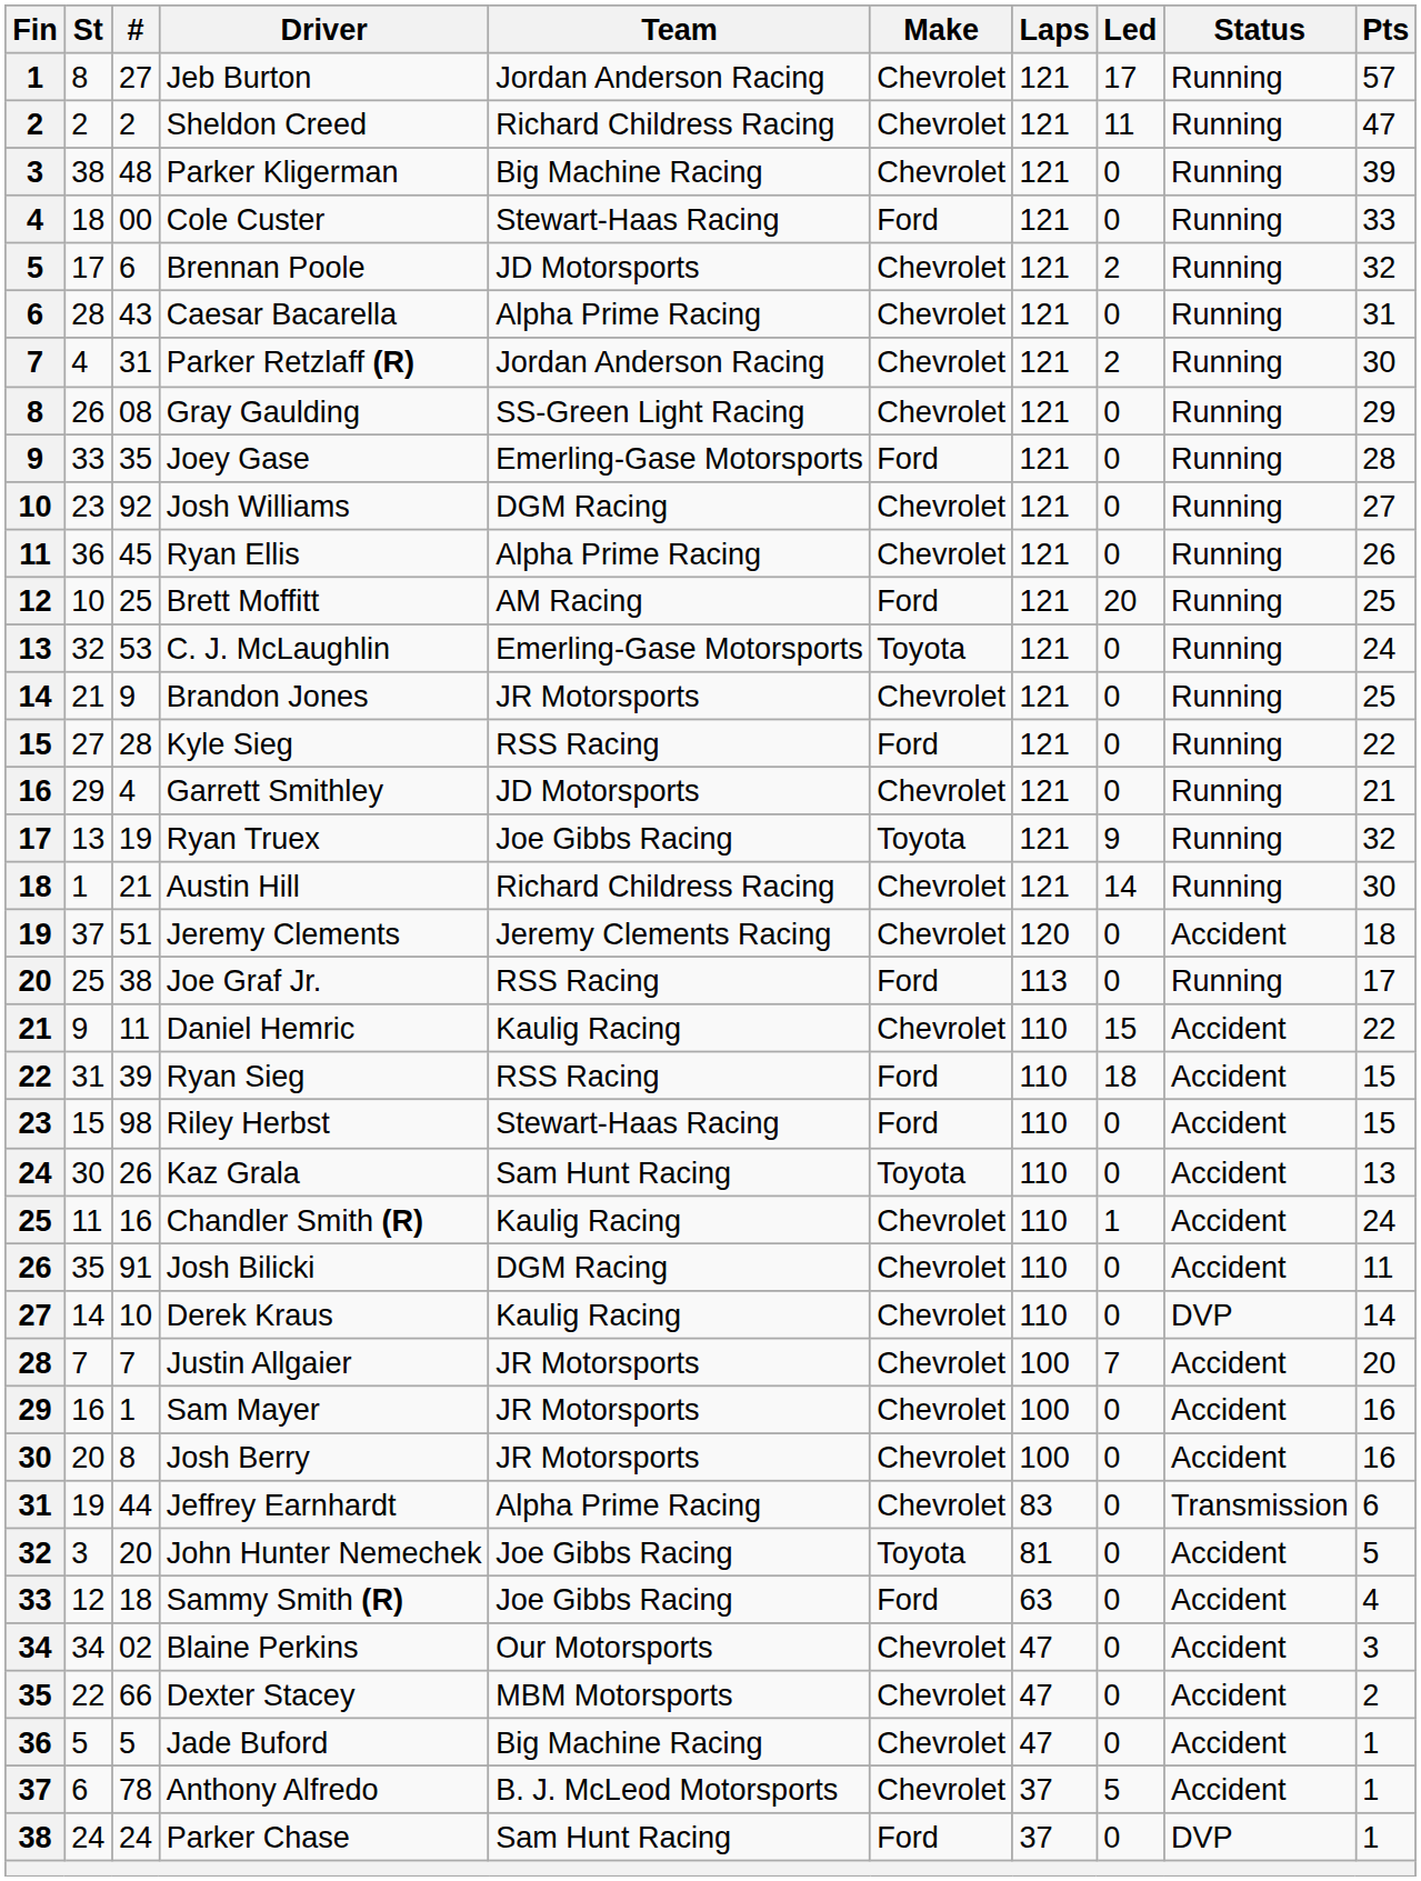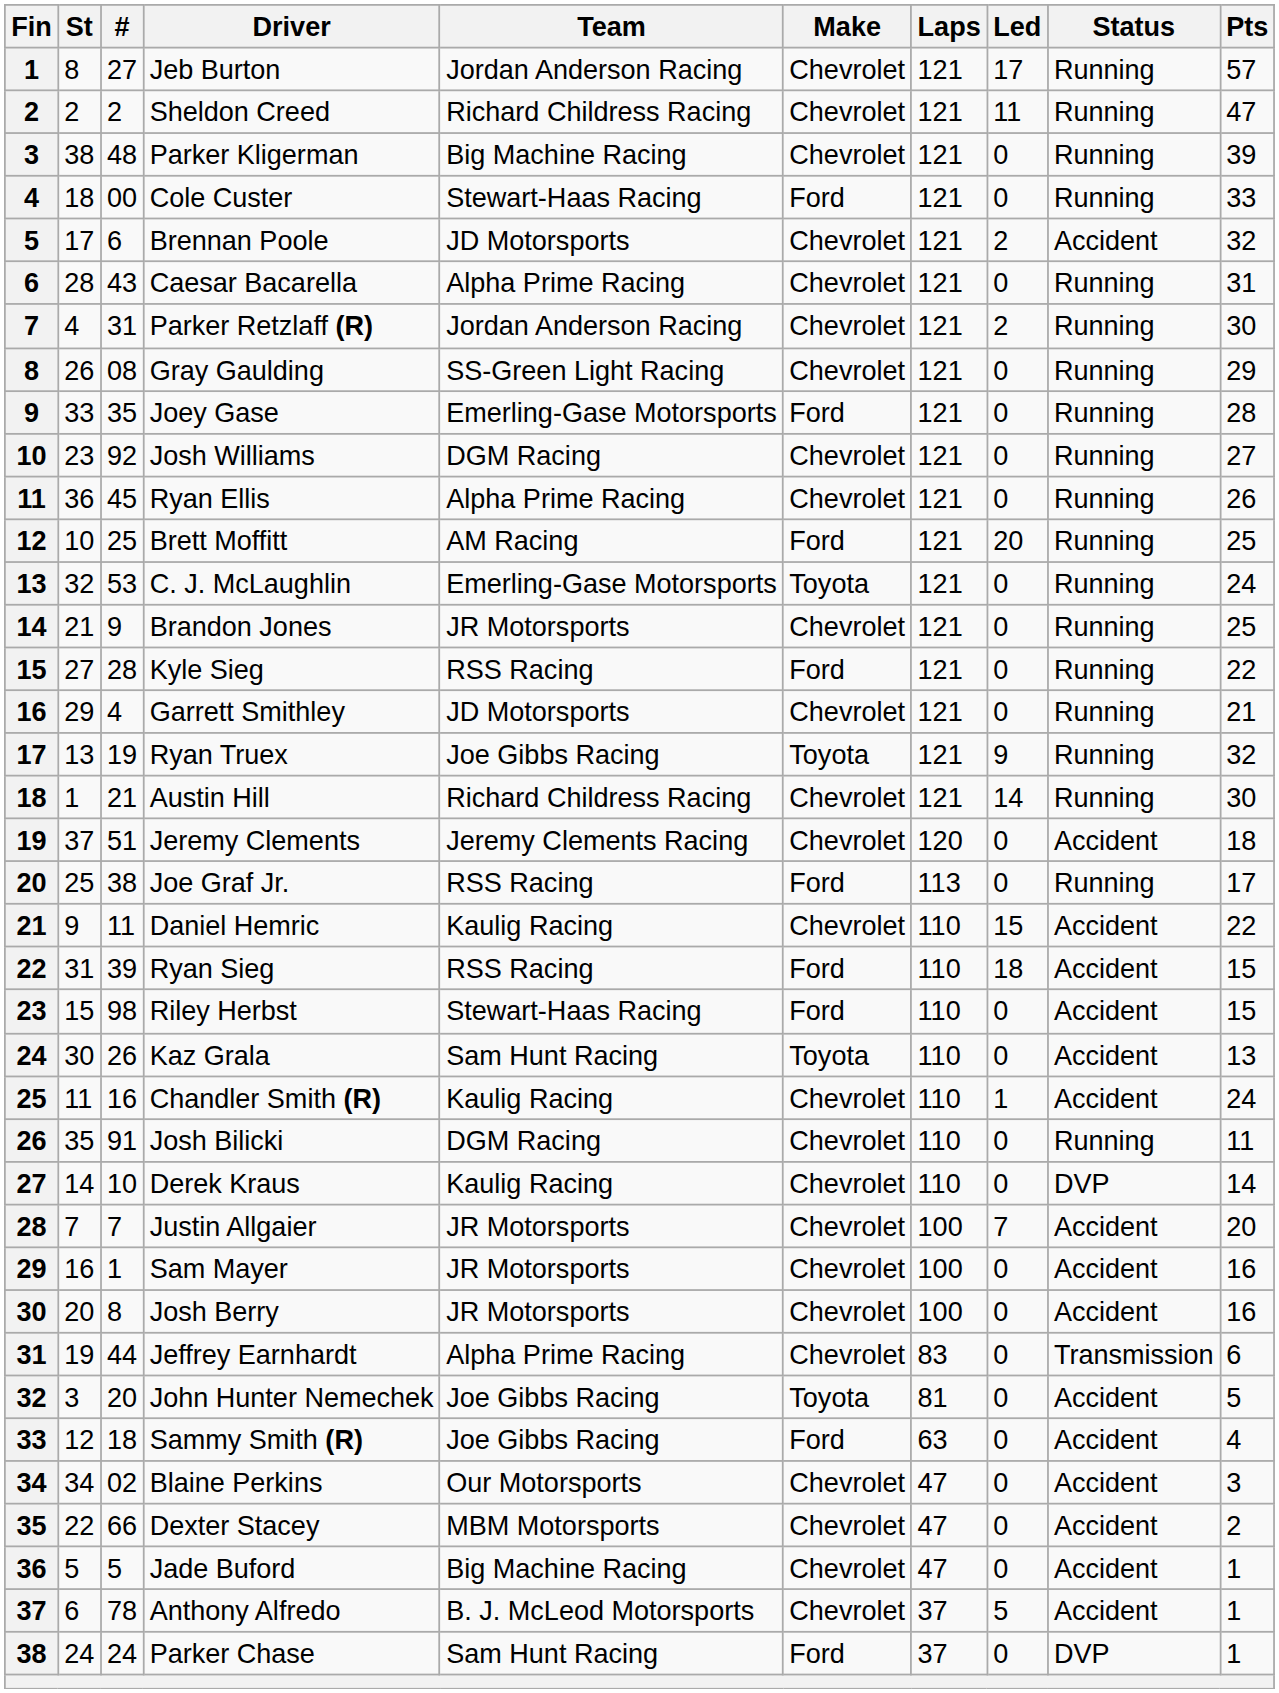 <table class="wikitable" style="font-size:95%">
 <tr>
 <th>Fin</th>
 <th>St</th>
 <th>#</th>
 <th>Driver</th>
 <th>Team</th>
 <th>Make</th>
 <th>Laps</th>
 <th>Led</th>
 <th>Status</th>
 <th>Pts</th>
 </tr>
 <tr>
 <th>1</th>
 <td>8</td>
 <td>27</td>
 <td>Jeb Burton</td>
 <td>Jordan Anderson Racing</td>
 <td>Chevrolet</td>
 <td>121</td>
 <td>17</td>
 <td>Running</td>
 <td>57</td>
 </tr>
 <tr>
 <th>2</th>
 <td>2</td>
 <td>2</td>
 <td>Sheldon Creed</td>
 <td>Richard Childress Racing</td>
 <td>Chevrolet</td>
 <td>121</td>
 <td>11</td>
 <td>Running</td>
 <td>47</td>
 </tr>
 <tr>
 <th>3</th>
 <td>38</td>
 <td>48</td>
 <td>Parker Kligerman</td>
 <td>Big Machine Racing</td>
 <td>Chevrolet</td>
 <td>121</td>
 <td>0</td>
 <td>Running</td>
 <td>39</td>
 </tr>
 <tr>
 <th>4</th>
 <td>18</td>
 <td>00</td>
 <td>Cole Custer</td>
 <td>Stewart-Haas Racing</td>
 <td>Ford</td>
 <td>121</td>
 <td>0</td>
 <td>Running</td>
 <td>33</td>
 </tr>
 <tr>
 <th>5</th>
 <td>17</td>
 <td>6</td>
 <td>Brennan Poole</td>
 <td>JD Motorsports</td>
 <td>Chevrolet</td>
 <td>121</td>
 <td>2</td>
-<td>Running</td>
+<td>Accident</td>
 <td>32</td>
 </tr>
 <tr>
 <th>6</th>
 <td>28</td>
 <td>43</td>
 <td>Caesar Bacarella</td>
 <td>Alpha Prime Racing</td>
 <td>Chevrolet</td>
 <td>121</td>
 <td>0</td>
 <td>Running</td>
 <td>31</td>
 </tr>
 <tr>
 <th>7</th>
 <td>4</td>
 <td>31</td>
 <td>Parker Retzlaff <strong>(R)</strong></td>
 <td>Jordan Anderson Racing</td>
 <td>Chevrolet</td>
 <td>121</td>
 <td>2</td>
 <td>Running</td>
 <td>30</td>
 </tr>
 <tr>
 <th>8</th>
 <td>26</td>
 <td>08</td>
 <td>Gray Gaulding</td>
 <td>SS-Green Light Racing</td>
 <td>Chevrolet</td>
 <td>121</td>
 <td>0</td>
 <td>Running</td>
 <td>29</td>
 </tr>
 <tr>
 <th>9</th>
 <td>33</td>
 <td>35</td>
 <td>Joey Gase</td>
 <td>Emerling-Gase Motorsports</td>
 <td>Ford</td>
 <td>121</td>
 <td>0</td>
 <td>Running</td>
 <td>28</td>
 </tr>
 <tr>
 <th>10</th>
 <td>23</td>
 <td>92</td>
 <td>Josh Williams</td>
 <td>DGM Racing</td>
 <td>Chevrolet</td>
 <td>121</td>
 <td>0</td>
 <td>Running</td>
 <td>27</td>
 </tr>
 <tr>
 <th>11</th>
 <td>36</td>
 <td>45</td>
 <td>Ryan Ellis</td>
 <td>Alpha Prime Racing</td>
 <td>Chevrolet</td>
 <td>121</td>
 <td>0</td>
 <td>Running</td>
 <td>26</td>
 </tr>
 <tr>
 <th>12</th>
 <td>10</td>
 <td>25</td>
 <td>Brett Moffitt</td>
 <td>AM Racing</td>
 <td>Ford</td>
 <td>121</td>
 <td>20</td>
 <td>Running</td>
 <td>25</td>
 </tr>
 <tr>
 <th>13</th>
 <td>32</td>
 <td>53</td>
 <td>C. J. McLaughlin</td>
 <td>Emerling-Gase Motorsports</td>
 <td>Toyota</td>
 <td>121</td>
 <td>0</td>
 <td>Running</td>
 <td>24</td>
 </tr>
 <tr>
 <th>14</th>
 <td>21</td>
 <td>9</td>
 <td>Brandon Jones</td>
 <td>JR Motorsports</td>
 <td>Chevrolet</td>
 <td>121</td>
 <td>0</td>
 <td>Running</td>
 <td>25</td>
 </tr>
 <tr>
 <th>15</th>
 <td>27</td>
 <td>28</td>
 <td>Kyle Sieg</td>
 <td>RSS Racing</td>
 <td>Ford</td>
 <td>121</td>
 <td>0</td>
 <td>Running</td>
 <td>22</td>
 </tr>
 <tr>
 <th>16</th>
 <td>29</td>
 <td>4</td>
 <td>Garrett Smithley</td>
 <td>JD Motorsports</td>
 <td>Chevrolet</td>
 <td>121</td>
 <td>0</td>
 <td>Running</td>
 <td>21</td>
 </tr>
 <tr>
 <th>17</th>
 <td>13</td>
 <td>19</td>
 <td>Ryan Truex</td>
 <td>Joe Gibbs Racing</td>
 <td>Toyota</td>
 <td>121</td>
 <td>9</td>
 <td>Running</td>
 <td>32</td>
 </tr>
 <tr>
 <th>18</th>
 <td>1</td>
 <td>21</td>
 <td>Austin Hill</td>
 <td>Richard Childress Racing</td>
 <td>Chevrolet</td>
 <td>121</td>
 <td>14</td>
 <td>Running</td>
 <td>30</td>
 </tr>
 <tr>
 <th>19</th>
 <td>37</td>
 <td>51</td>
 <td>Jeremy Clements</td>
 <td>Jeremy Clements Racing</td>
 <td>Chevrolet</td>
 <td>120</td>
 <td>0</td>
 <td>Accident</td>
 <td>18</td>
 </tr>
 <tr>
 <th>20</th>
 <td>25</td>
 <td>38</td>
 <td>Joe Graf Jr.</td>
 <td>RSS Racing</td>
 <td>Ford</td>
 <td>113</td>
 <td>0</td>
 <td>Running</td>
 <td>17</td>
 </tr>
 <tr>
 <th>21</th>
 <td>9</td>
 <td>11</td>
 <td>Daniel Hemric</td>
 <td>Kaulig Racing</td>
 <td>Chevrolet</td>
 <td>110</td>
 <td>15</td>
 <td>Accident</td>
 <td>22</td>
 </tr>
 <tr>
 <th>22</th>
 <td>31</td>
 <td>39</td>
 <td>Ryan Sieg</td>
 <td>RSS Racing</td>
 <td>Ford</td>
 <td>110</td>
 <td>18</td>
 <td>Accident</td>
 <td>15</td>
 </tr>
 <tr>
 <th>23</th>
 <td>15</td>
 <td>98</td>
 <td>Riley Herbst</td>
 <td>Stewart-Haas Racing</td>
 <td>Ford</td>
 <td>110</td>
 <td>0</td>
 <td>Accident</td>
 <td>15</td>
 </tr>
 <tr>
 <th>24</th>
 <td>30</td>
 <td>26</td>
 <td>Kaz Grala</td>
 <td>Sam Hunt Racing</td>
 <td>Toyota</td>
 <td>110</td>
 <td>0</td>
 <td>Accident</td>
 <td>13</td>
 </tr>
 <tr>
 <th>25</th>
 <td>11</td>
 <td>16</td>
 <td>Chandler Smith <strong>(R)</strong></td>
 <td>Kaulig Racing</td>
 <td>Chevrolet</td>
 <td>110</td>
 <td>1</td>
 <td>Accident</td>
 <td>24</td>
 </tr>
 <tr>
 <th>26</th>
 <td>35</td>
 <td>91</td>
 <td>Josh Bilicki</td>
 <td>DGM Racing</td>
 <td>Chevrolet</td>
 <td>110</td>
 <td>0</td>
-<td>Accident</td>
+<td>Running</td>
 <td>11</td>
 </tr>
 <tr>
 <th>27</th>
 <td>14</td>
 <td>10</td>
 <td>Derek Kraus</td>
 <td>Kaulig Racing</td>
 <td>Chevrolet</td>
 <td>110</td>
 <td>0</td>
 <td>DVP</td>
 <td>14</td>
 </tr>
 <tr>
 <th>28</th>
 <td>7</td>
 <td>7</td>
 <td>Justin Allgaier</td>
 <td>JR Motorsports</td>
 <td>Chevrolet</td>
 <td>100</td>
 <td>7</td>
 <td>Accident</td>
 <td>20</td>
 </tr>
 <tr>
 <th>29</th>
 <td>16</td>
 <td>1</td>
 <td>Sam Mayer</td>
 <td>JR Motorsports</td>
 <td>Chevrolet</td>
 <td>100</td>
 <td>0</td>
 <td>Accident</td>
 <td>16</td>
 </tr>
 <tr>
 <th>30</th>
 <td>20</td>
 <td>8</td>
 <td>Josh Berry</td>
 <td>JR Motorsports</td>
 <td>Chevrolet</td>
 <td>100</td>
 <td>0</td>
 <td>Accident</td>
 <td>16</td>
 </tr>
 <tr>
 <th>31</th>
 <td>19</td>
 <td>44</td>
 <td>Jeffrey Earnhardt</td>
 <td>Alpha Prime Racing</td>
 <td>Chevrolet</td>
 <td>83</td>
 <td>0</td>
 <td>Transmission</td>
 <td>6</td>
 </tr>
 <tr>
 <th>32</th>
 <td>3</td>
 <td>20</td>
 <td>John Hunter Nemechek</td>
 <td>Joe Gibbs Racing</td>
 <td>Toyota</td>
 <td>81</td>
 <td>0</td>
 <td>Accident</td>
 <td>5</td>
 </tr>
 <tr>
 <th>33</th>
 <td>12</td>
 <td>18</td>
 <td>Sammy Smith <strong>(R)</strong></td>
 <td>Joe Gibbs Racing</td>
 <td>Ford</td>
 <td>63</td>
 <td>0</td>
 <td>Accident</td>
 <td>4</td>
 </tr>
 <tr>
 <th>34</th>
 <td>34</td>
 <td>02</td>
 <td>Blaine Perkins</td>
 <td>Our Motorsports</td>
 <td>Chevrolet</td>
 <td>47</td>
 <td>0</td>
 <td>Accident</td>
 <td>3</td>
 </tr>
 <tr>
 <th>35</th>
 <td>22</td>
 <td>66</td>
 <td>Dexter Stacey</td>
 <td>MBM Motorsports</td>
 <td>Chevrolet</td>
 <td>47</td>
 <td>0</td>
 <td>Accident</td>
 <td>2</td>
 </tr>
 <tr>
 <th>36</th>
 <td>5</td>
 <td>5</td>
 <td>Jade Buford</td>
 <td>Big Machine Racing</td>
 <td>Chevrolet</td>
 <td>47</td>
 <td>0</td>
 <td>Accident</td>
 <td>1</td>
 </tr>
 <tr>
 <th>37</th>
 <td>6</td>
 <td>78</td>
 <td>Anthony Alfredo</td>
 <td>B. J. McLeod Motorsports</td>
 <td>Chevrolet</td>
 <td>37</td>
 <td>5</td>
 <td>Accident</td>
 <td>1</td>
 </tr>
 <tr>
 <th>38</th>
 <td>24</td>
 <td>24</td>
 <td>Parker Chase</td>
 <td>Sam Hunt Racing</td>
 <td>Ford</td>
 <td>37</td>
 <td>0</td>
 <td>DVP</td>
 <td>1</td>
 </tr>
 <tr>
 <th colspan="10"></th>
 </tr>
 </table>
